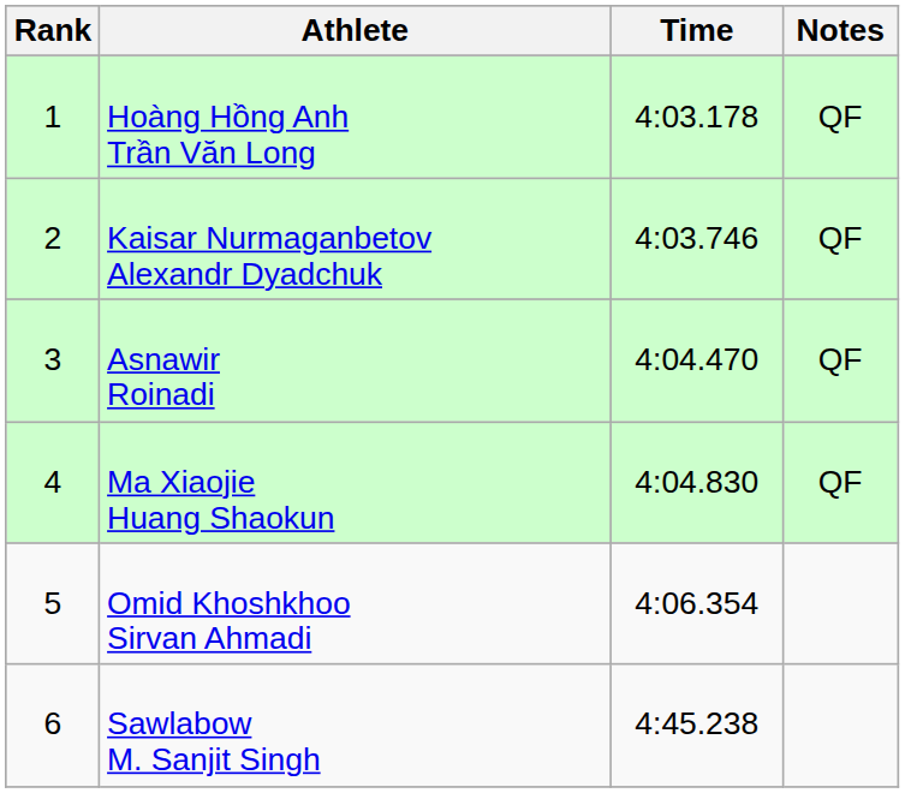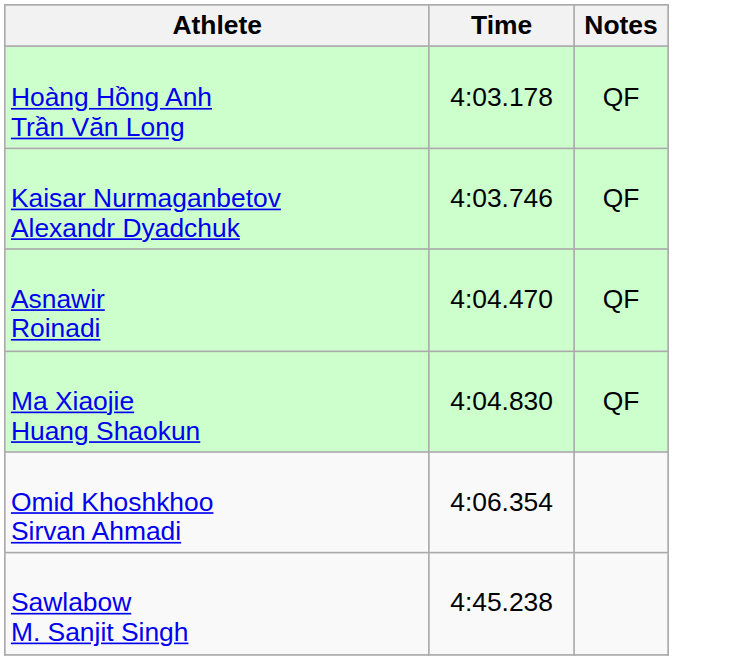 <table class=wikitable style="text-align:center">
 <tr>
-<th width=40>Rank</th>
 <th width=250>Athlete</th>
 <th width=80>Time</th>
 <th width=50>Notes</th>
 </tr>
 <tr bgcolor="ccffcc">
-<td>1</td>
 <td align=left><br><a href='#'>Hoàng Hồng Anh</a><br><a href='#'>Trần Văn Long</a></td>
 <td>4:03.178</td>
 <td>QF</td>
 </tr>
 <tr bgcolor="ccffcc">
-<td>2</td>
 <td align=left><br><a href='#'>Kaisar Nurmaganbetov</a><br><a href='#'>Alexandr Dyadchuk</a></td>
 <td>4:03.746</td>
 <td>QF</td>
 </tr>
 <tr bgcolor="ccffcc">
-<td>3</td>
 <td align=left><br><a href='#'>Asnawir</a><br><a href='#'>Roinadi</a></td>
 <td>4:04.470</td>
 <td>QF</td>
 </tr>
 <tr bgcolor="ccffcc">
-<td>4</td>
 <td align=left><br><a href='#'>Ma Xiaojie</a><br><a href='#'>Huang Shaokun</a></td>
 <td>4:04.830</td>
 <td>QF</td>
 </tr>
 <tr>
-<td>5</td>
 <td align=left><br><a href='#'>Omid Khoshkhoo</a><br><a href='#'>Sirvan Ahmadi</a></td>
 <td>4:06.354</td>
 <td></td>
 </tr>
 <tr>
-<td>6</td>
 <td align=left><br><a href='#'>Sawlabow</a><br><a href='#'>M. Sanjit Singh</a></td>
 <td>4:45.238</td>
 <td></td>
 </tr>
 </table>
